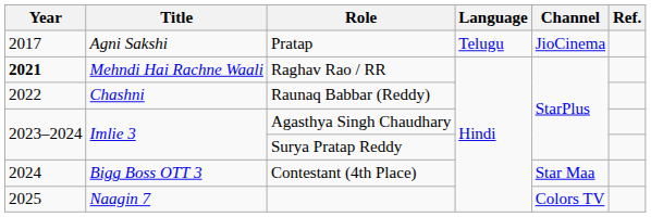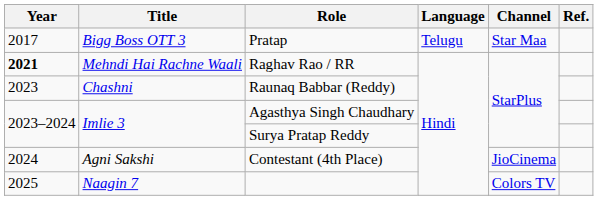 <table class="wikitable sortable">
 <tr>
 <th>Year</th>
 <th>Title</th>
 <th>Role</th>
 <th>Language</th>
 <th>Channel</th>
 <th>Ref.</th>
 </tr>
 <tr>
 <td>2017</td>
-<td><em>Agni Sakshi</em></td>
+<td><em><a href='#'>Bigg Boss OTT 3</a></em></td>
 <td>Pratap</td>
 <td><a href='#'>Telugu</a></td>
-<td><a href='#'>JioCinema</a></td>
+<td><a href='#'>Star Maa</a></td>
 <td></td>
 </tr>
 <tr>
 <td><strong>2021</strong></td>
 <td><em><a href='#'>Mehndi Hai Rachne Waali</a></em></td>
 <td>Raghav Rao / RR</td>
 <td rowspan="6"><a href='#'>Hindi</a></td>
 <td rowspan="4"><a href='#'>StarPlus</a></td>
 <td></td>
 </tr>
 <tr>
-<td>2022</td>
+<td>2023</td>
 <td><em><a href='#'> Chashni</a></em></td>
 <td>Raunaq Babbar (Reddy)</td>
 <td></td>
 </tr>
 <tr>
 <td rowspan="2">2023–2024</td>
 <td rowspan="2"><em><a href='#'> Imlie 3</a></em></td>
 <td>Agasthya Singh Chaudhary</td>
 <td></td>
 </tr>
 <tr>
 <td>Surya Pratap Reddy</td>
 <td></td>
 </tr>
 <tr>
 <td>2024</td>
-<td><em><a href='#'>Bigg Boss OTT 3</a></em></td>
+<td><em>Agni Sakshi</em></td>
 <td>Contestant (4th Place)</td>
-<td><a href='#'>Star Maa</a></td>
+<td><a href='#'>JioCinema</a></td>
 <td></td>
 </tr>
 <tr>
 <td>2025</td>
 <td><em><a href='#'>Naagin 7</a></em></td>
 <td></td>
 <td><a href='#'>Colors TV</a></td>
 <td></td>
 </tr>
 </table>
